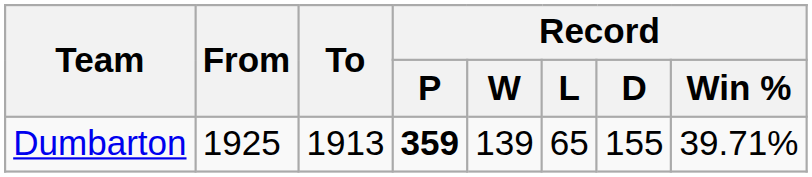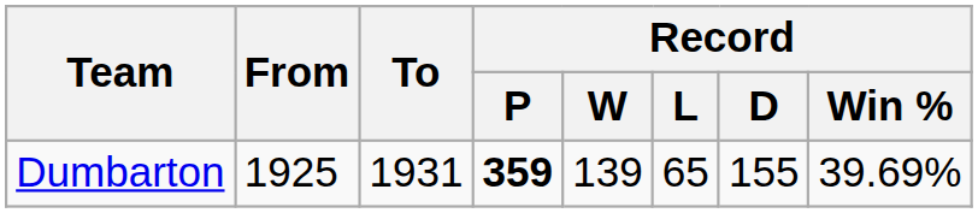 <table class="wikitable">
 <tr>
 <th rowspan="2">Team</th>
 <th rowspan="2">From</th>
 <th rowspan="2">To</th>
 <th colspan="5">Record</th>
 </tr>
 <tr>
 <th>P</th>
 <th>W</th>
 <th>L</th>
 <th>D</th>
 <th>Win %</th>
 </tr>
 <tr>
 <td><a href='#'>Dumbarton</a></td>
 <td>1925</td>
-<td>1913</td>
+<td>1931</td>
 <td><strong>359</strong></td>
 <td>139</td>
 <td>65</td>
 <td>155</td>
-<td>39.71%</td>
+<td>39.69%</td>
 </tr>
 </table>
